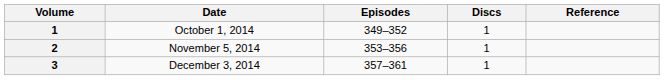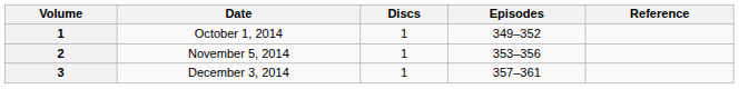 <table class="wikitable" style="text-align: center; width: 60%;">
 <tr>
 <th scope="col" 175px;>Volume</th>
 <th scope="col" 125px;>Date</th>
+<th scope="col">Discs</th>
 <th scope="col">Episodes</th>
-<th scope="col">Discs</th>
 <th scope="col">Reference</th>
 </tr>
 <tr>
 <th scope="row">1</th>
 <td>October 1, 2014</td>
+<td>1</td>
 <td>349–352</td>
-<td>1</td>
 <td></td>
 </tr>
 <tr>
 <th scope="row">2</th>
 <td>November 5, 2014</td>
+<td>1</td>
 <td>353–356</td>
-<td>1</td>
 <td></td>
 </tr>
 <tr>
 <th scope="row">3</th>
 <td>December 3, 2014</td>
+<td>1</td>
 <td>357–361</td>
-<td>1</td>
 <td></td>
 </tr>
 </table>
